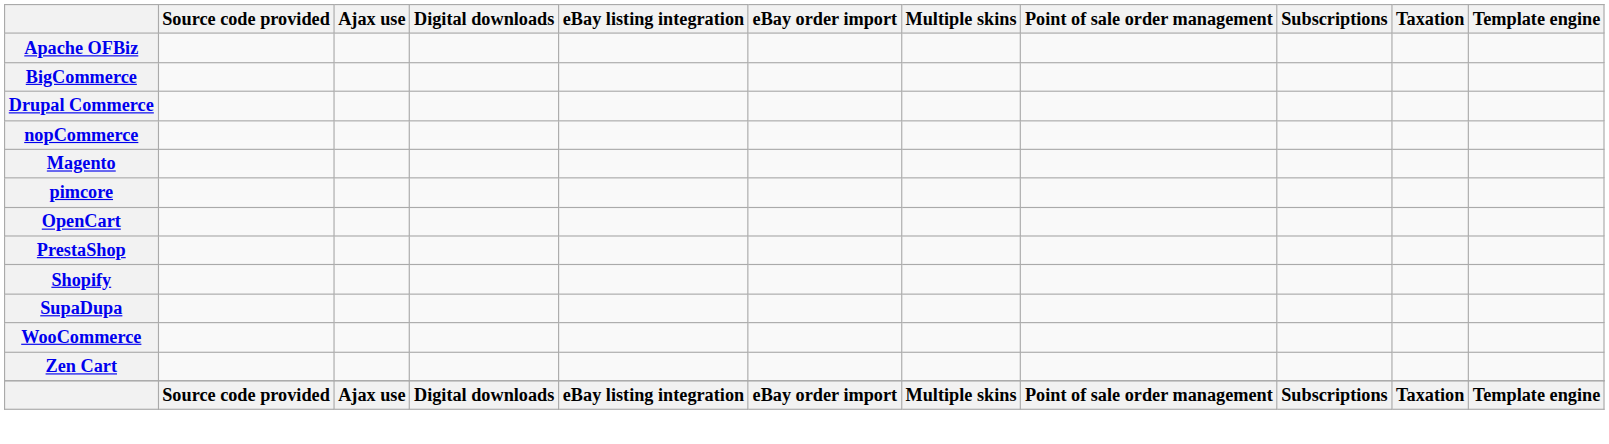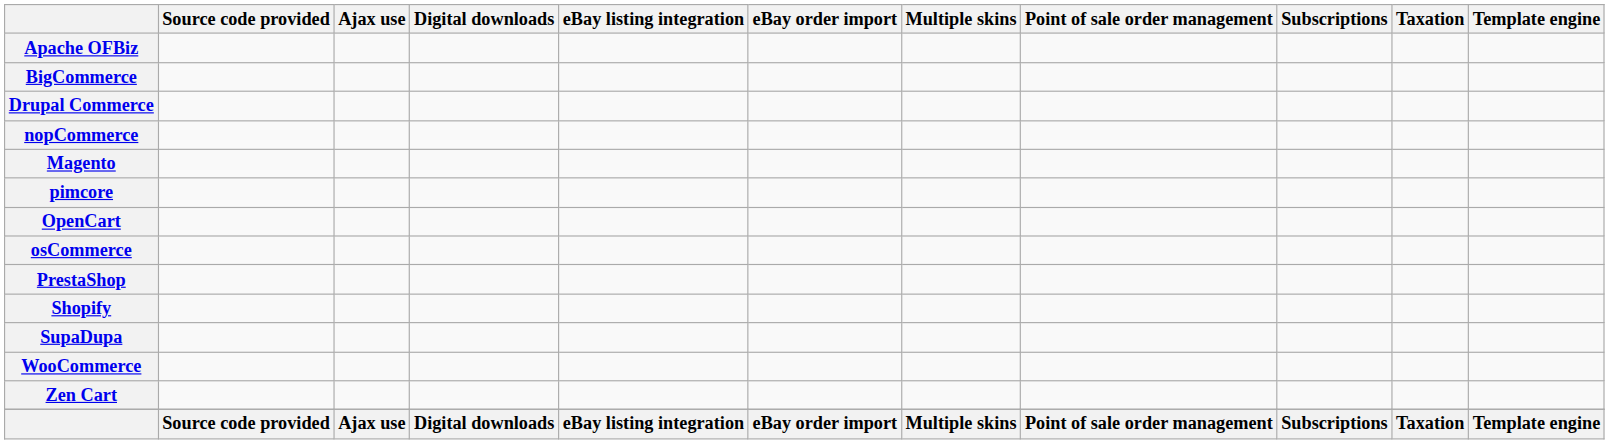 <table class="wikitable sortable">
 <tr>
 <th scope="row"></th>
 <th>Source code provided</th>
 <th>Ajax use</th>
 <th>Digital downloads</th>
 <th>eBay listing integration</th>
 <th>eBay order import</th>
 <th>Multiple skins</th>
 <th>Point of sale order management</th>
 <th>Subscriptions</th>
 <th>Taxation</th>
 <th>Template engine</th>
 </tr>
 <tr>
 <th scope="row"><a href='#'>Apache OFBiz</a></th>
 <td></td>
 <td></td>
 <td></td>
 <td></td>
 <td></td>
 <td></td>
 <td></td>
 <td></td>
 <td></td>
 <td></td>
 </tr>
 <tr>
 <th scope="row"><a href='#'>BigCommerce</a></th>
 <td></td>
 <td></td>
 <td></td>
 <td></td>
 <td></td>
 <td></td>
 <td></td>
 <td></td>
 <td></td>
 <td></td>
 </tr>
 <tr>
 <th scope="row"><a href='#'>Drupal Commerce</a></th>
 <td></td>
 <td></td>
 <td></td>
 <td></td>
 <td></td>
 <td></td>
 <td></td>
 <td></td>
 <td></td>
 <td></td>
 </tr>
 <tr>
 <th scope="row"><a href='#'>nopCommerce</a></th>
 <td></td>
 <td></td>
 <td></td>
 <td></td>
 <td></td>
 <td></td>
 <td></td>
 <td></td>
 <td></td>
 <td></td>
 </tr>
 <tr>
 <th scope="row"><a href='#'>Magento</a></th>
 <td></td>
 <td></td>
 <td></td>
 <td></td>
 <td></td>
 <td></td>
 <td></td>
 <td></td>
 <td></td>
 <td></td>
 </tr>
 <tr>
 <th scope="row"><a href='#'>pimcore</a></th>
 <td></td>
 <td></td>
 <td></td>
 <td></td>
 <td></td>
 <td></td>
 <td></td>
 <td></td>
 <td></td>
 <td></td>
 </tr>
 <tr>
 <th scope="row"><a href='#'>OpenCart</a></th>
 <td></td>
 <td></td>
 <td></td>
 <td></td>
 <td></td>
 <td></td>
 <td></td>
 <td></td>
 <td></td>
 <td></td>
 </tr>
 <tr>
+<th scope="row"><a href='#'>osCommerce</a></th>
+<td></td>
+<td></td>
+<td></td>
+<td></td>
+<td></td>
+<td></td>
+<td></td>
+<td></td>
+<td></td>
+<td></td>
+</tr>
+<tr>
 <th scope="row"><a href='#'>PrestaShop</a></th>
 <td></td>
 <td></td>
 <td></td>
 <td></td>
 <td></td>
 <td></td>
 <td></td>
 <td></td>
 <td></td>
 <td></td>
 </tr>
 <tr>
 <th scope="row"><a href='#'>Shopify</a></th>
 <td></td>
 <td></td>
 <td></td>
 <td></td>
 <td></td>
 <td></td>
 <td></td>
 <td></td>
 <td></td>
 <td></td>
 </tr>
 <tr>
 <th scope="row"><a href='#'>SupaDupa</a></th>
 <td></td>
 <td></td>
 <td></td>
 <td></td>
 <td></td>
 <td></td>
 <td></td>
 <td></td>
 <td></td>
 <td></td>
 </tr>
 <tr>
 <th scope="row"><a href='#'>WooCommerce</a></th>
 <td></td>
 <td></td>
 <td></td>
 <td></td>
 <td></td>
 <td></td>
 <td></td>
 <td></td>
 <td></td>
 <td></td>
 </tr>
 <tr>
 <th scope="row"><a href='#'>Zen Cart</a></th>
 <td></td>
 <td></td>
 <td></td>
 <td></td>
 <td></td>
 <td></td>
 <td></td>
 <td></td>
 <td></td>
 <td></td>
 </tr>
 <tr>
 </tr>
 <tr class="sortbottom">
 <th></th>
 <th>Source code provided</th>
 <th>Ajax use</th>
 <th>Digital downloads</th>
 <th>eBay listing integration</th>
 <th>eBay order import</th>
 <th>Multiple skins</th>
 <th>Point of sale order management</th>
 <th>Subscriptions</th>
 <th>Taxation</th>
 <th>Template engine</th>
 </tr>
 </table>
